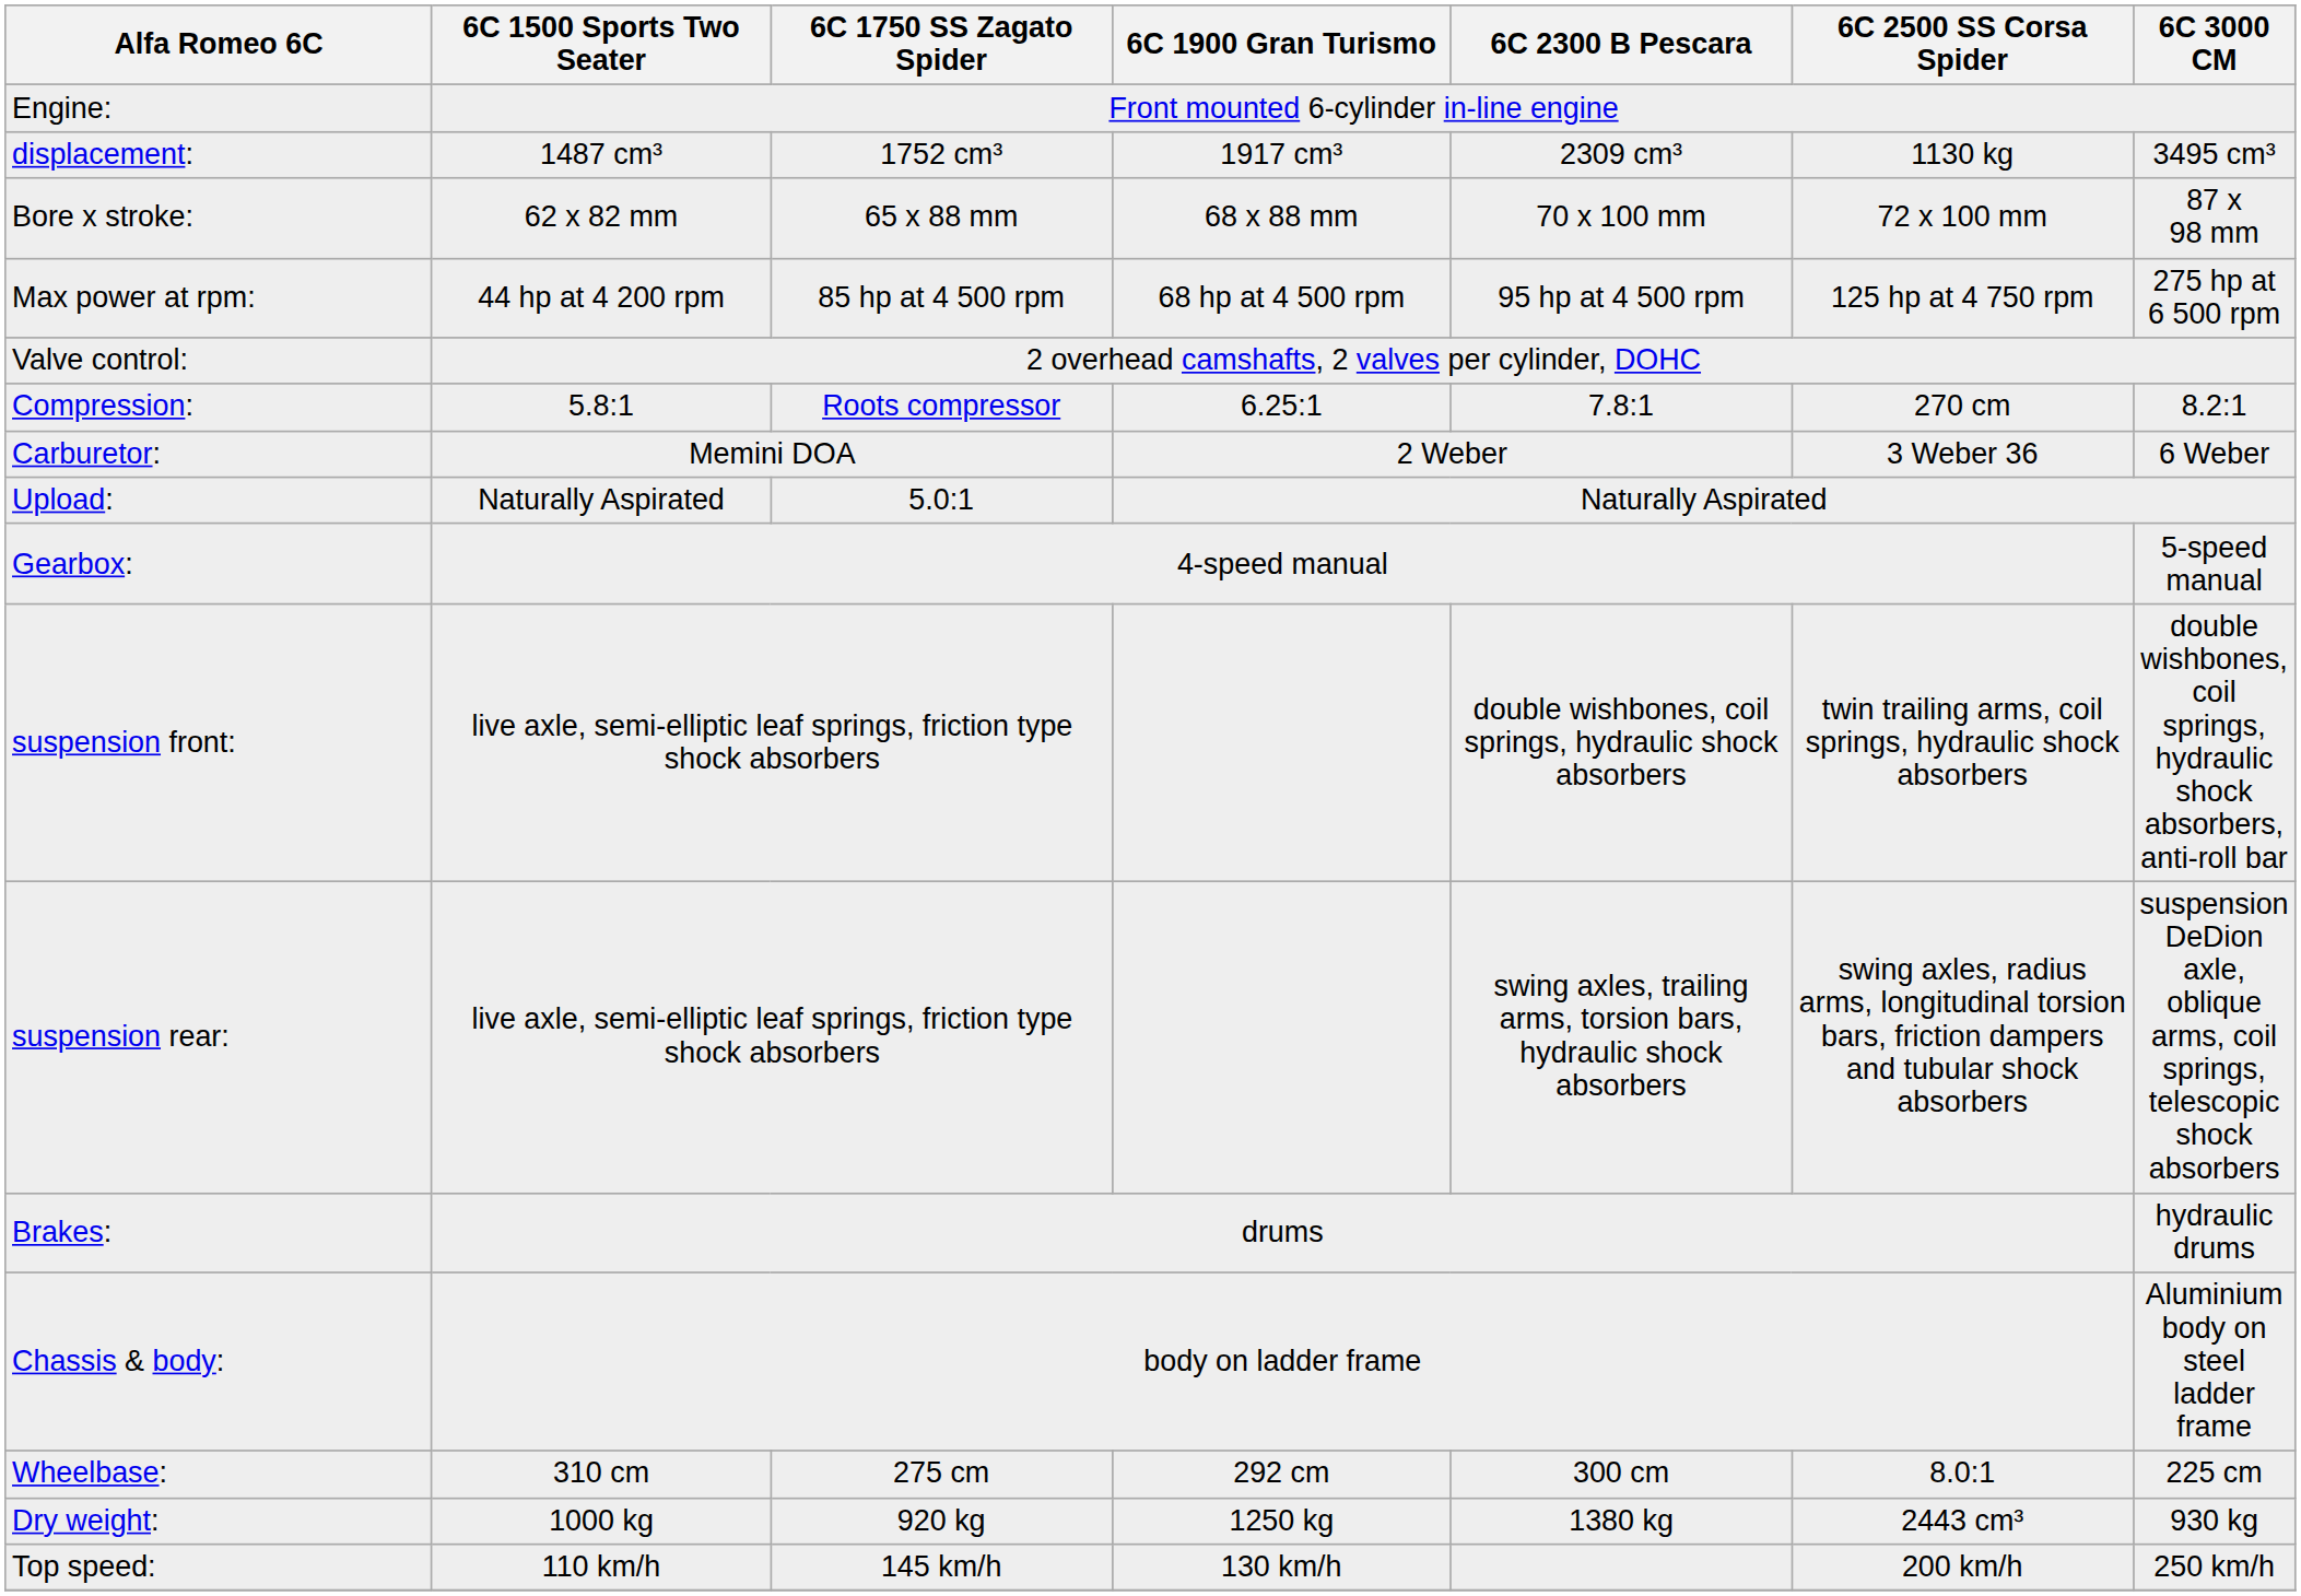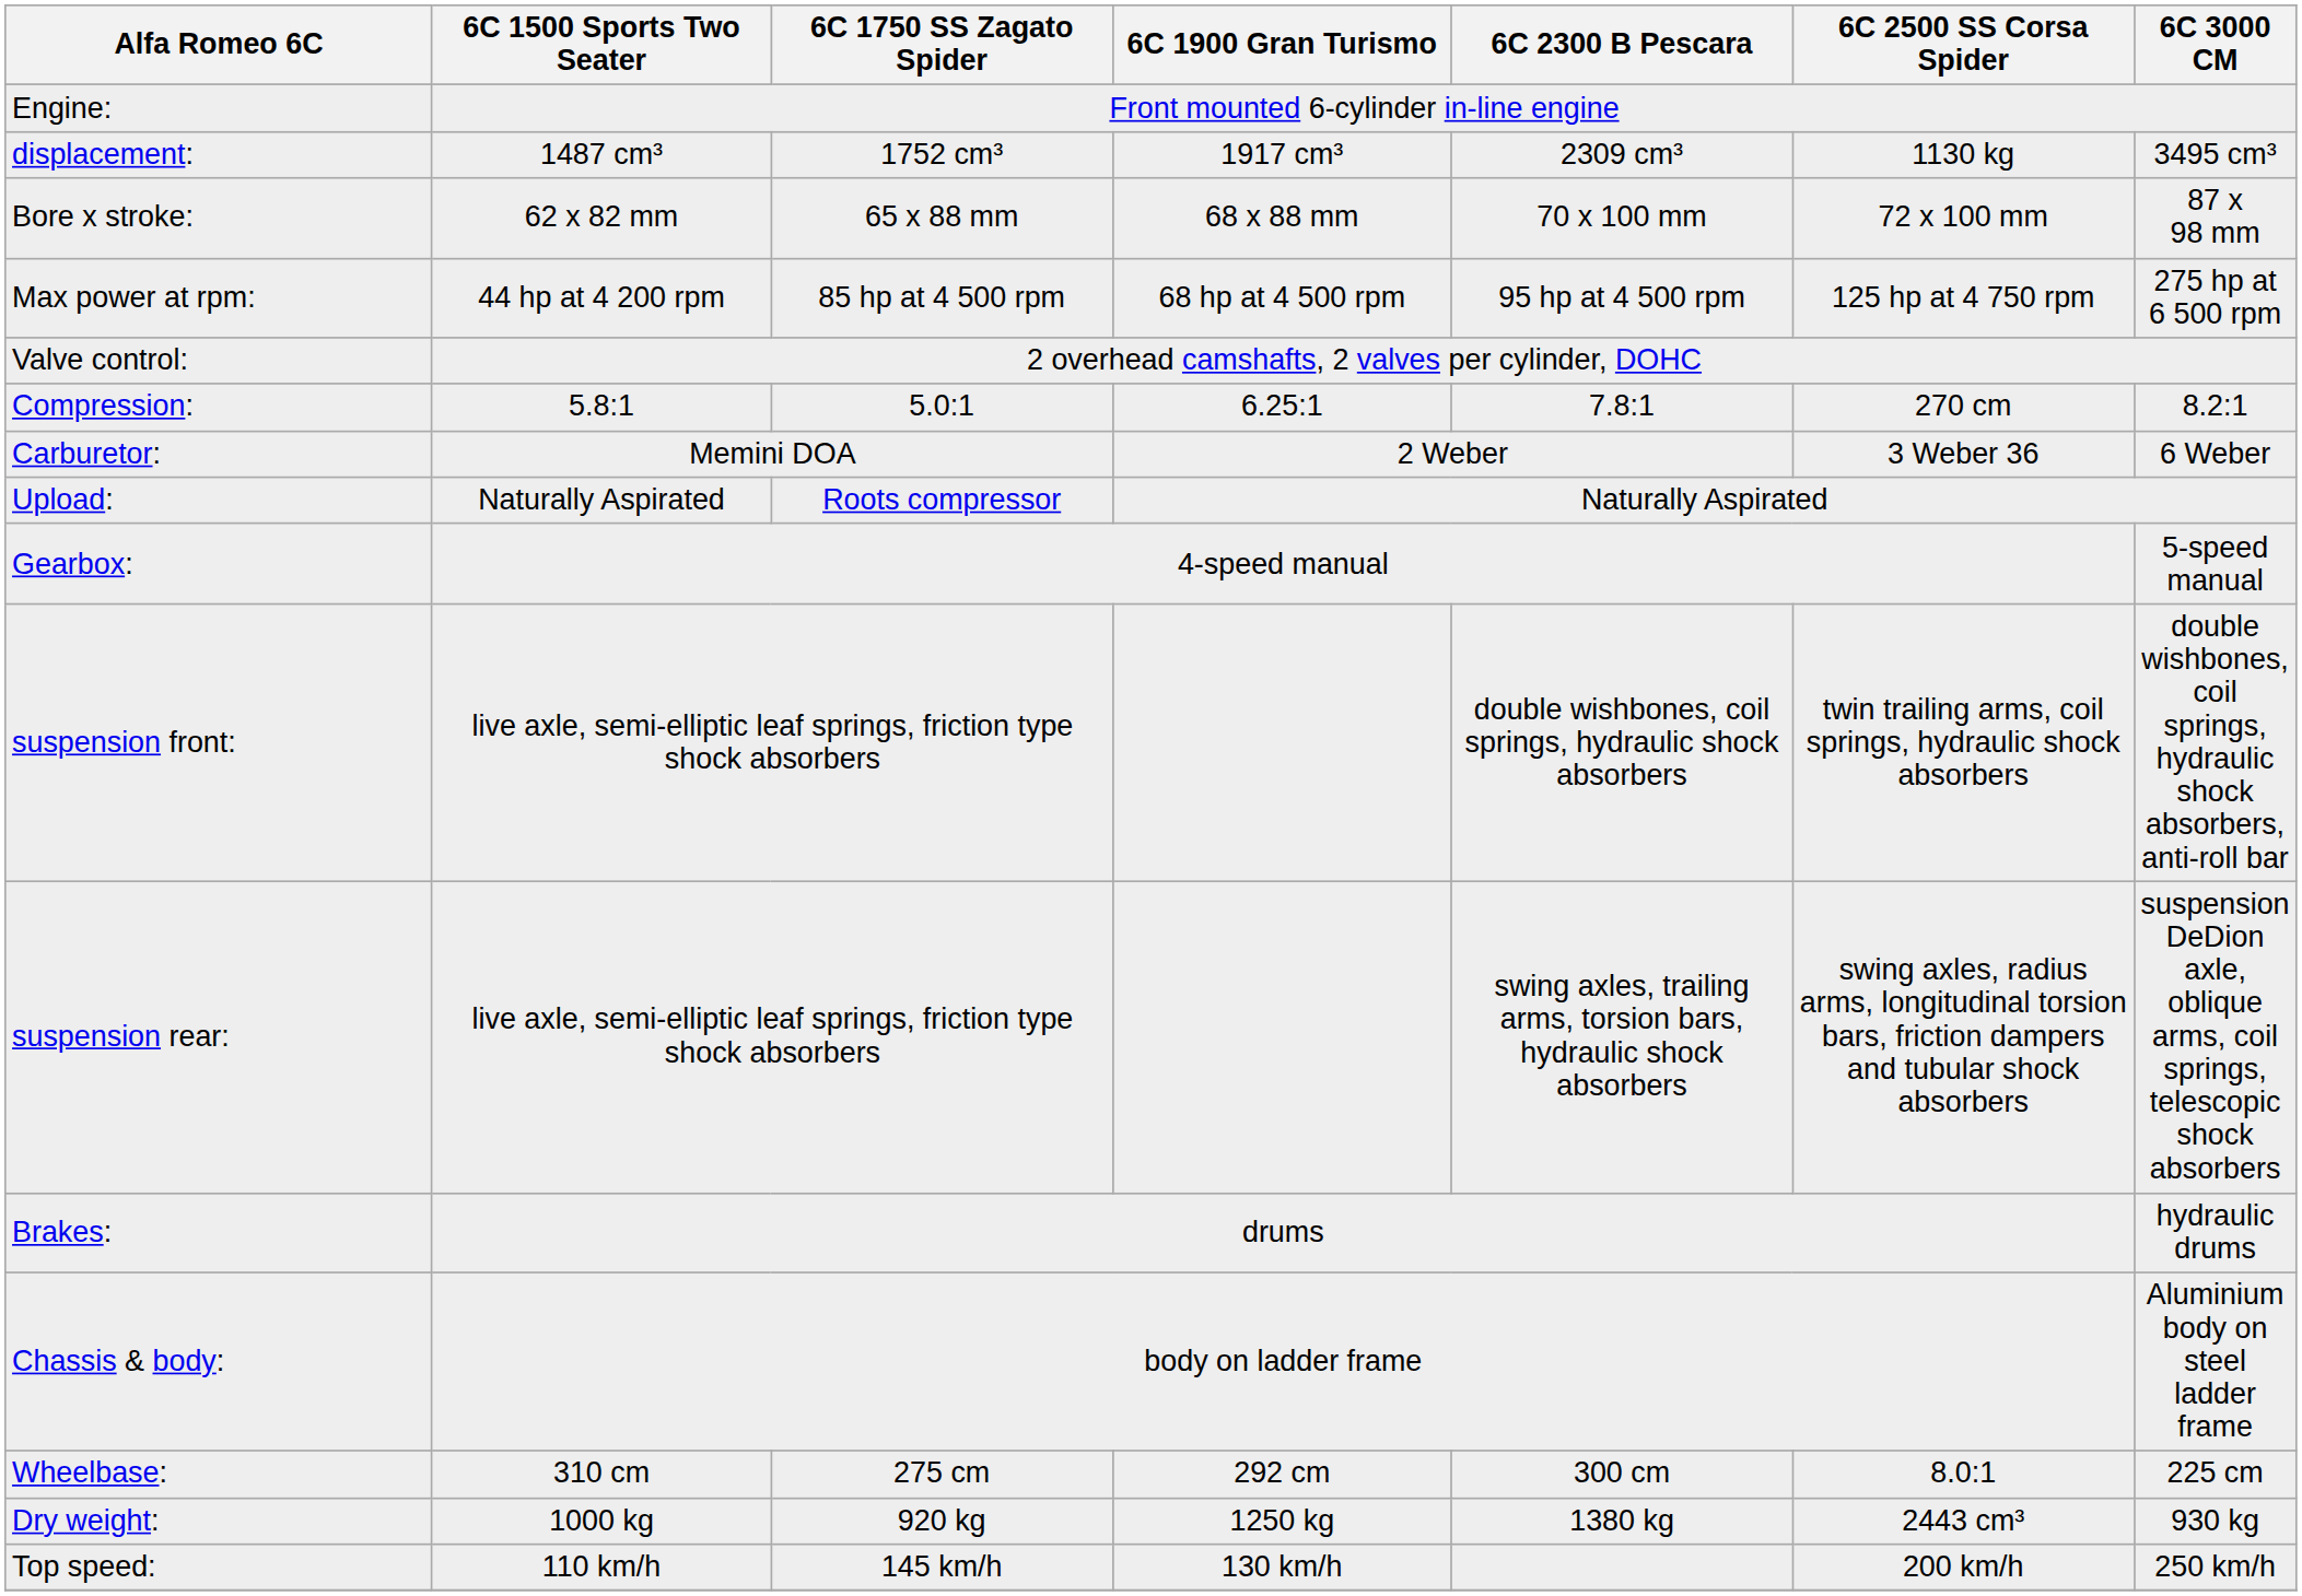 <table class="prettytable">
 <tr ---- bgcolor="#DDDDDD">
 <th width="20%">Alfa Romeo 6C</th>
 <th width="16%">6C 1500 Sports Two Seater</th>
 <th width="16%">6C 1750 SS Zagato Spider</th>
 <th width="16%">6C 1900 Gran Turismo</th>
 <th width="16%">6C 2300 B Pescara</th>
 <th width="16%">6C 2500 SS Corsa Spider</th>
 <th width="16%">6C 3000 CM</th>
 </tr>
 <tr ---- bgcolor="#EEEEEE">
 <td>Engine: </td>
 <td colspan="6" align="center"><a href='#'>Front mounted</a> 6-cylinder <a href='#'>in-line engine</a></td>
 </tr>
 <tr ---- bgcolor="#EEEEEE">
 <td><a href='#'>displacement</a>: </td>
 <td align="center">1487 cm³</td>
 <td align="center">1752 cm³</td>
 <td align="center">1917 cm³</td>
 <td align="center">2309 cm³</td>
 <td align="center">1130 kg</td>
 <td align="center">3495 cm³</td>
 </tr>
 <tr ---- bgcolor="#EEEEEE">
 <td>Bore x stroke: </td>
 <td align="center">62 x 82 mm</td>
 <td align="center">65 x 88 mm</td>
 <td align="center">68 x 88 mm</td>
 <td align="center">70 x 100 mm</td>
 <td align="center">72 x 100 mm</td>
 <td align="center">87 x 98 mm</td>
 </tr>
 <tr ---- bgcolor="#EEEEEE">
 <td>Max power at rpm: </td>
 <td align="center">44 hp at 4 200 rpm</td>
 <td align="center">85 hp at 4 500 rpm</td>
 <td align="center">68 hp at 4 500 rpm</td>
 <td align="center">95 hp at 4 500 rpm</td>
 <td align="center">125 hp at 4 750 rpm</td>
 <td align="center">275 hp at 6 500 rpm</td>
 </tr>
 <tr ---- bgcolor="#EEEEEE">
 <td>Valve control: </td>
 <td colspan="6" align="center">2 overhead <a href='#'>camshafts</a>, 2 <a href='#'>valves</a> per cylinder, <a href='#'>DOHC</a></td>
 </tr>
 <tr ---- bgcolor="#EEEEEE">
 <td><a href='#'>Compression</a>: </td>
 <td align="center">5.8:1</td>
-<td align="center"><a href='#'>Roots compressor</a></td>
+<td align="center">5.0:1</td>
 <td align="center">6.25:1</td>
 <td align="center">7.8:1</td>
 <td align="center">270 cm</td>
 <td align="center">8.2:1</td>
 </tr>
 <tr ---- bgcolor="#EEEEEE">
 <td><a href='#'>Carburetor</a>: </td>
 <td colspan="2" align="center">Memini DOA</td>
 <td colspan="2" align="center">2 Weber</td>
 <td align="center">3 Weber 36</td>
 <td align="center">6 Weber</td>
 </tr>
 <tr ---- bgcolor="#EEEEEE">
 <td><a href='#'>Upload</a>: </td>
 <td align="center">Naturally Aspirated</td>
-<td align="center">5.0:1</td>
+<td align="center"><a href='#'>Roots compressor</a></td>
 <td colspan="4" align="center">Naturally Aspirated</td>
 </tr>
 <tr ---- bgcolor="#EEEEEE">
 <td><a href='#'>Gearbox</a>: </td>
 <td colspan="5" align="center">4-speed manual</td>
 <td align="center">5-speed manual</td>
 </tr>
 <tr ---- bgcolor="#EEEEEE">
 <td><a href='#'>suspension</a> front: </td>
 <td colspan="2" align="center">live axle, semi-elliptic leaf springs, friction type shock absorbers</td>
 <td align="center"></td>
 <td align="center">double wishbones, coil springs, hydraulic shock absorbers</td>
 <td align="center">twin trailing arms, coil springs, hydraulic shock absorbers</td>
 <td align="center">double wishbones, coil springs, hydraulic shock absorbers, anti-roll bar</td>
 </tr>
 <tr ---- bgcolor="#EEEEEE">
 <td><a href='#'>suspension</a> rear: </td>
 <td colspan="2"  align="center">live axle, semi-elliptic leaf springs, friction type shock absorbers</td>
 <td align="center"></td>
 <td align="center">swing axles, trailing arms, torsion bars, hydraulic shock absorbers</td>
 <td align="center">swing axles, radius arms, longitudinal torsion bars, friction dampers and tubular shock absorbers</td>
 <td align="center">suspension	DeDion axle, oblique arms, coil springs, telescopic shock absorbers</td>
 </tr>
 <tr ---- bgcolor="#EEEEEE">
 <td><a href='#'>Brakes</a>: </td>
 <td colspan="5" align="center">drums</td>
 <td align="center">hydraulic drums</td>
 </tr>
 <tr ---- bgcolor="#EEEEEE">
 <td><a href='#'>Chassis</a> & <a href='#'>body</a>: </td>
 <td colspan="5" align="center">body on ladder frame</td>
 <td align="center">Aluminium body on steel ladder frame</td>
 </tr>
 <tr ---- bgcolor="#EEEEEE">
 <td><a href='#'>Wheelbase</a>: </td>
 <td align="center">310 cm</td>
 <td align="center">275 cm</td>
 <td align="center">292 cm</td>
 <td align="center">300 cm</td>
 <td align="center">8.0:1</td>
 <td align="center">225 cm</td>
 </tr>
 <tr ---- bgcolor="#EEEEEE">
 <td><a href='#'>Dry weight</a>: </td>
 <td align="center">1000 kg</td>
 <td align="center">920 kg</td>
 <td align="center">1250 kg</td>
 <td align="center">1380 kg</td>
 <td align="center">2443 cm³</td>
 <td align="center">930 kg</td>
 </tr>
 <tr ---- bgcolor="#EEEEEE">
 <td>Top speed: </td>
 <td align="center">110 km/h</td>
 <td align="center">145 km/h</td>
 <td align="center">130 km/h</td>
 <td align="center"></td>
 <td align="center">200 km/h</td>
 <td align="center">250 km/h</td>
 </tr>
 <tr ---- bgcolor="#EEEEEE">
 </tr>
 </table>
